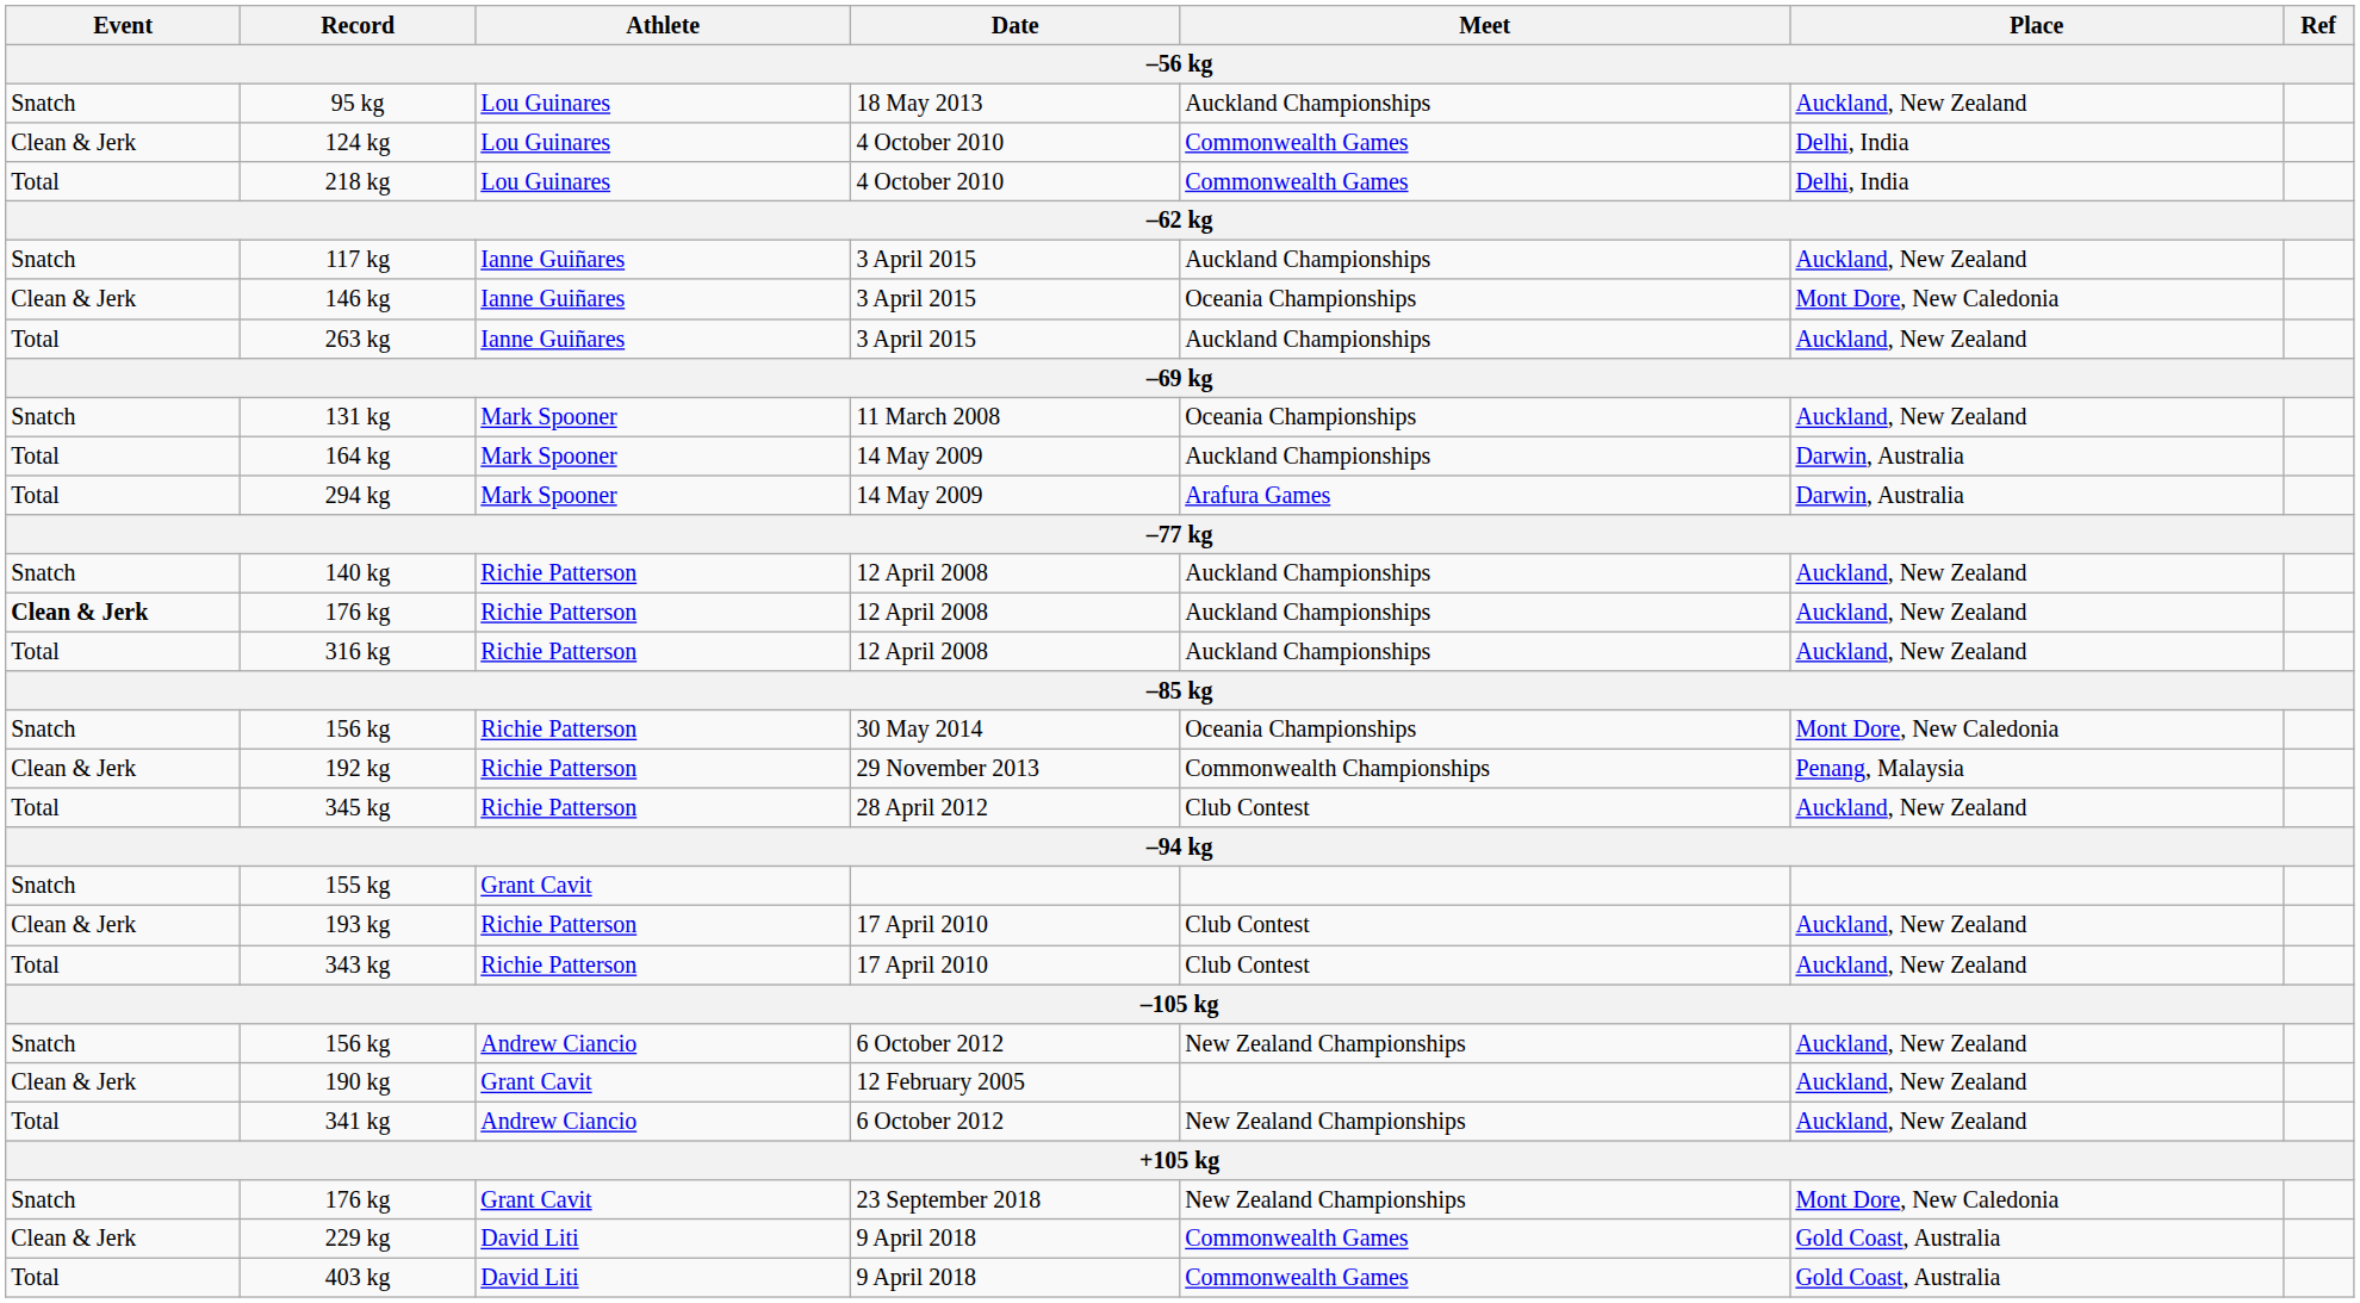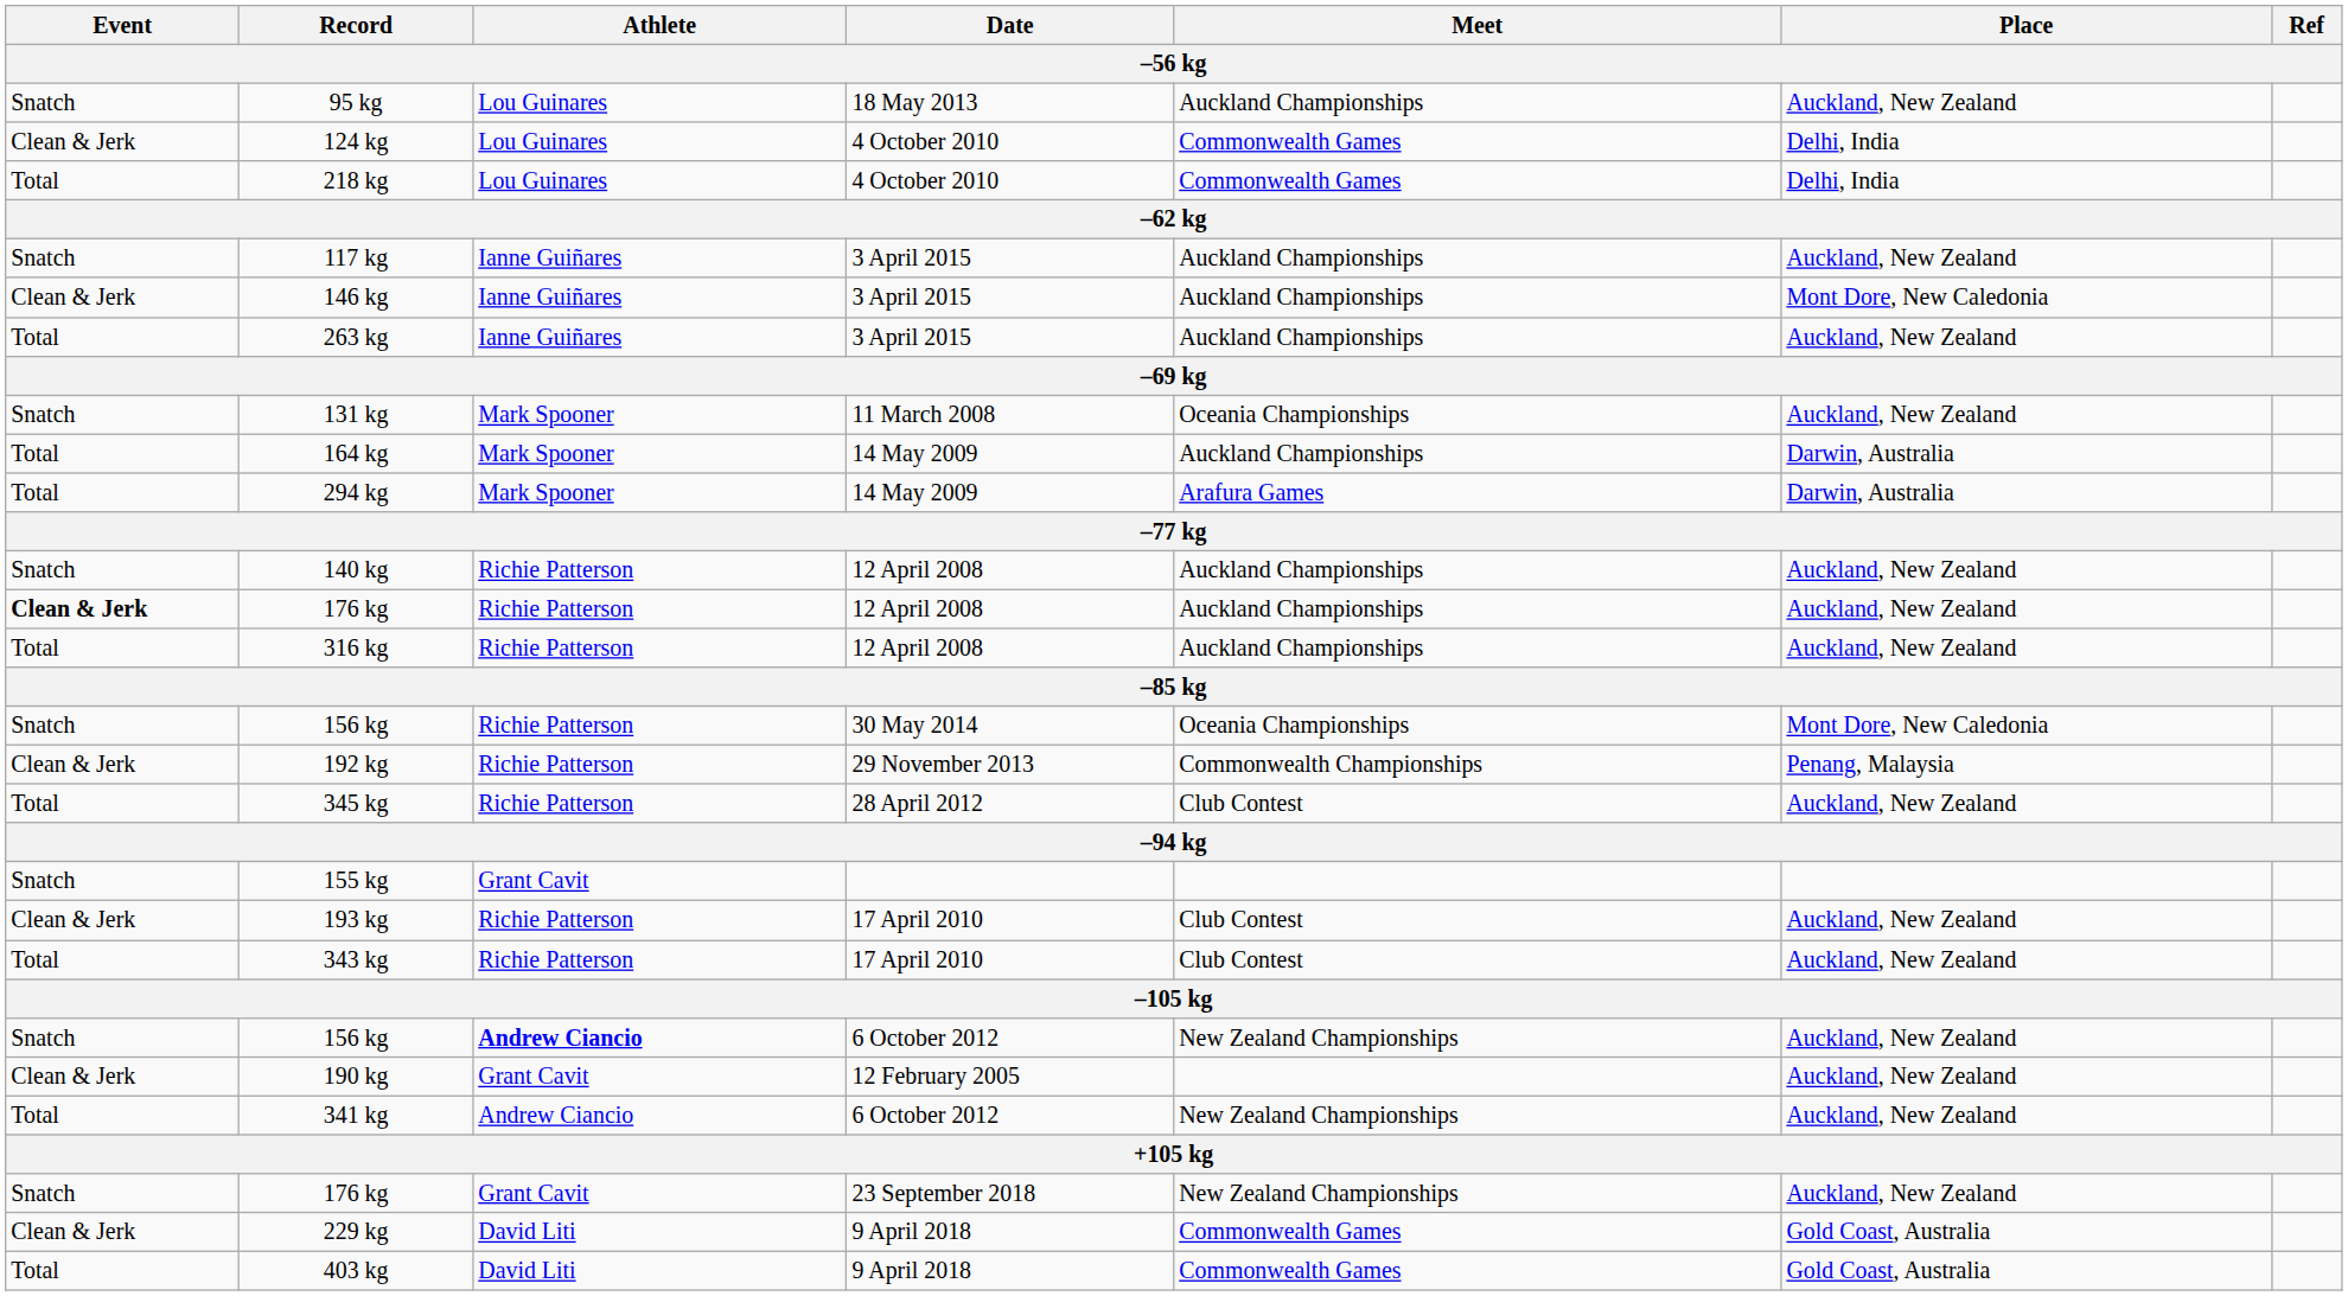 <table class="wikitable" style="font-size:95%; width: 95%;">
 <tr>
 <th width=10%>Event</th>
 <th width=10%>Record</th>
 <th width=16%>Athlete</th>
 <th width=14%>Date</th>
 <th width=26%>Meet</th>
 <th width=21%>Place</th>
 <th width=3%>Ref</th>
 </tr>
 <tr bgcolor="#DDDDDD">
 <th colspan=7>–56 kg</th>
 </tr>
 <tr>
 <td>Snatch</td>
 <td align=center>95 kg</td>
 <td><a href='#'>Lou Guinares</a></td>
 <td>18 May 2013</td>
 <td>Auckland Championships</td>
 <td><a href='#'>Auckland</a>, New Zealand</td>
 <td></td>
 </tr>
 <tr>
 <td>Clean & Jerk</td>
 <td align=center>124 kg</td>
 <td><a href='#'>Lou Guinares</a></td>
 <td>4 October 2010</td>
 <td><a href='#'>Commonwealth Games</a></td>
 <td><a href='#'>Delhi</a>, India</td>
 <td></td>
 </tr>
 <tr>
 <td>Total</td>
 <td align=center>218 kg</td>
 <td><a href='#'>Lou Guinares</a></td>
 <td>4 October 2010</td>
 <td><a href='#'>Commonwealth Games</a></td>
 <td><a href='#'>Delhi</a>, India</td>
 <td></td>
 </tr>
 <tr bgcolor="#DDDDDD">
 <th colspan=7>–62 kg</th>
 </tr>
 <tr>
 <td>Snatch</td>
 <td align=center>117 kg</td>
 <td><a href='#'>Ianne Guiñares</a></td>
 <td>3 April 2015</td>
 <td>Auckland Championships</td>
 <td><a href='#'>Auckland</a>, New Zealand</td>
 <td></td>
 </tr>
 <tr>
 <td>Clean & Jerk</td>
 <td align=center>146 kg</td>
 <td><a href='#'>Ianne Guiñares</a></td>
 <td>3 April 2015</td>
-<td>Oceania Championships</td>
+<td>Auckland Championships</td>
 <td><a href='#'>Mont Dore</a>, New Caledonia</td>
 <td></td>
 </tr>
 <tr>
 <td>Total</td>
 <td align=center>263 kg</td>
 <td><a href='#'>Ianne Guiñares</a></td>
 <td>3 April 2015</td>
 <td>Auckland Championships</td>
 <td><a href='#'>Auckland</a>, New Zealand</td>
 <td></td>
 </tr>
 <tr bgcolor="#DDDDDD">
 <th colspan=7>–69 kg</th>
 </tr>
 <tr>
 <td>Snatch</td>
 <td align=center>131 kg</td>
 <td><a href='#'>Mark Spooner</a></td>
 <td>11 March 2008</td>
 <td>Oceania Championships</td>
 <td><a href='#'>Auckland</a>, New Zealand</td>
 <td></td>
 </tr>
 <tr>
 <td>Total</td>
 <td align=center>164 kg</td>
 <td><a href='#'>Mark Spooner</a></td>
 <td>14 May 2009</td>
 <td>Auckland Championships</td>
 <td><a href='#'>Darwin</a>, Australia</td>
 <td></td>
 </tr>
 <tr>
 <td>Total</td>
 <td align=center>294 kg</td>
 <td><a href='#'>Mark Spooner</a></td>
 <td>14 May 2009</td>
 <td><a href='#'>Arafura Games</a></td>
 <td><a href='#'>Darwin</a>, Australia</td>
 <td></td>
 </tr>
 <tr bgcolor="#DDDDDD">
 <th colspan=7>–77 kg</th>
 </tr>
 <tr>
 <td>Snatch</td>
 <td align=center>140 kg</td>
 <td><a href='#'>Richie Patterson</a></td>
 <td>12 April 2008</td>
 <td>Auckland Championships</td>
 <td><a href='#'>Auckland</a>, New Zealand</td>
 <td></td>
 </tr>
 <tr>
 <td><strong>Clean & Jerk</strong></td>
 <td align=center>176 kg</td>
 <td><a href='#'>Richie Patterson</a></td>
 <td>12 April 2008</td>
 <td>Auckland Championships</td>
 <td><a href='#'>Auckland</a>, New Zealand</td>
 <td></td>
 </tr>
 <tr>
 <td>Total</td>
 <td align=center>316 kg</td>
 <td><a href='#'>Richie Patterson</a></td>
 <td>12 April 2008</td>
 <td>Auckland Championships</td>
 <td><a href='#'>Auckland</a>, New Zealand</td>
 <td></td>
 </tr>
 <tr bgcolor="#DDDDDD">
 <th colspan=7>–85 kg</th>
 </tr>
 <tr>
 <td>Snatch</td>
 <td align=center>156 kg</td>
 <td><a href='#'>Richie Patterson</a></td>
 <td>30 May 2014</td>
 <td>Oceania Championships</td>
 <td><a href='#'>Mont Dore</a>, New Caledonia</td>
 <td></td>
 </tr>
 <tr>
 <td>Clean & Jerk</td>
 <td align=center>192 kg</td>
 <td><a href='#'>Richie Patterson</a></td>
 <td>29 November 2013</td>
 <td>Commonwealth Championships</td>
 <td><a href='#'>Penang</a>, Malaysia</td>
 <td></td>
 </tr>
 <tr>
 <td>Total</td>
 <td align=center>345 kg</td>
 <td><a href='#'>Richie Patterson</a></td>
 <td>28 April 2012</td>
 <td>Club Contest</td>
 <td><a href='#'>Auckland</a>, New Zealand</td>
 <td></td>
 </tr>
 <tr bgcolor="#DDDDDD">
 <th colspan=7>–94 kg</th>
 </tr>
 <tr>
 <td>Snatch</td>
 <td align=center>155 kg</td>
 <td><a href='#'>Grant Cavit</a></td>
 <td></td>
 <td></td>
 <td></td>
 <td></td>
 </tr>
 <tr>
 <td>Clean & Jerk</td>
 <td align=center>193 kg</td>
 <td><a href='#'>Richie Patterson</a></td>
 <td>17 April 2010</td>
 <td>Club Contest</td>
 <td><a href='#'>Auckland</a>, New Zealand</td>
 <td></td>
 </tr>
 <tr>
 <td>Total</td>
 <td align=center>343 kg</td>
 <td><a href='#'>Richie Patterson</a></td>
 <td>17 April 2010</td>
 <td>Club Contest</td>
 <td><a href='#'>Auckland</a>, New Zealand</td>
 <td></td>
 </tr>
 <tr bgcolor="#DDDDDD">
 <th colspan=7>–105 kg</th>
 </tr>
 <tr>
 <td>Snatch</td>
 <td align=center>156 kg</td>
-<td><a href='#'>Andrew Ciancio</a></td>
+<td><strong><a href='#'>Andrew Ciancio</a></strong></td>
 <td>6 October 2012</td>
 <td>New Zealand Championships</td>
 <td><a href='#'>Auckland</a>, New Zealand</td>
 <td></td>
 </tr>
 <tr>
 <td>Clean & Jerk</td>
 <td align=center>190 kg</td>
 <td><a href='#'>Grant Cavit</a></td>
 <td>12 February 2005</td>
 <td></td>
 <td><a href='#'>Auckland</a>, New Zealand</td>
 <td></td>
 </tr>
 <tr>
 <td>Total</td>
 <td align=center>341 kg</td>
 <td><a href='#'>Andrew Ciancio</a></td>
 <td>6 October 2012</td>
 <td>New Zealand Championships</td>
 <td><a href='#'>Auckland</a>, New Zealand</td>
 <td></td>
 </tr>
 <tr bgcolor="#DDDDDD">
 <th colspan=7>+105 kg</th>
 </tr>
 <tr>
 <td>Snatch</td>
 <td align=center>176 kg</td>
 <td><a href='#'>Grant Cavit</a></td>
 <td>23 September 2018</td>
 <td>New Zealand Championships</td>
-<td><a href='#'>Mont Dore</a>, New Caledonia</td>
+<td><a href='#'>Auckland</a>, New Zealand</td>
 <td></td>
 </tr>
 <tr>
 <td>Clean & Jerk</td>
 <td align=center>229 kg</td>
 <td><a href='#'>David Liti</a></td>
 <td>9 April 2018</td>
 <td><a href='#'>Commonwealth Games</a></td>
 <td><a href='#'>Gold Coast</a>, Australia</td>
 <td></td>
 </tr>
 <tr>
 <td>Total</td>
 <td align=center>403 kg</td>
 <td><a href='#'>David Liti</a></td>
 <td>9 April 2018</td>
 <td><a href='#'>Commonwealth Games</a></td>
 <td><a href='#'>Gold Coast</a>, Australia</td>
 <td></td>
 </tr>
 </table>
